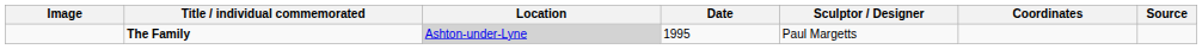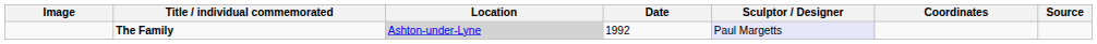 <table class="wikitable sortable" style="width:100%;">
 <tr>
 <th class="unsortable" style="min-width:100px; width:10%;">Image</th>
 <th style="width:25%;">Title / individual commemorated</th>
 <th style="width:20%;">Location</th>
 <th style="width:10%;">Date</th>
 <th style="width:15%;">Sculptor / Designer</th>
 <th style="width:15%;" class="unsortable">Coordinates</th>
 <th style="width:5%;" class="unsortable">Source</th>
 </tr>
 <tr>
 <td></td>
 <td><strong>The Family</strong></td>
 <td style="background: lightgrey;"><a href='#'>Ashton-under-Lyne</a></td>
-<td>1995</td>
-<td>Paul Margetts</td>
+<td>1992</td>
+<td style="background: lavender;">Paul Margetts</td>
 <td></td>
 <td></td>
 </tr>
 </table>
